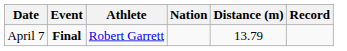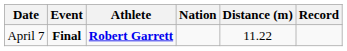 <table class="wikitable sortable" style="text-align:center" style=text-align:center>
 <tr>
 <th>Date</th>
 <th>Event</th>
 <th>Athlete</th>
 <th>Nation</th>
 <th>Distance (m)</th>
 <th>Record</th>
 </tr>
 <tr>
 <td>April 7</td>
 <td><strong>Final</strong></td>
-<td align=left><a href='#'>Robert Garrett</a></td>
+<td align=left><strong><a href='#'>Robert Garrett</a></strong></td>
 <td align=left></td>
-<td>13.79</td>
+<td>11.22</td>
 <td></td>
 </tr>
 </table>
